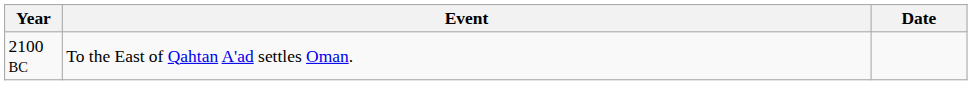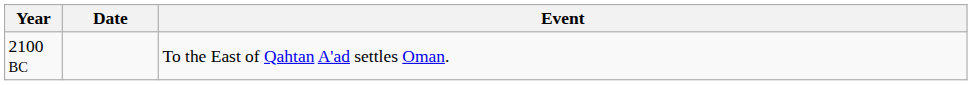 <table class="wikitable" width="100%">
 <tr>
 <th style="width:6%">Year</th>
+<th style="width:10%">Date</th>
 <th>Event</th>
-<th style="width:10%">Date</th>
 </tr>
 <tr>
 <td>2100 <small>BC</small></td>
+<td></td>
 <td>To the East of <a href='#'>Qahtan</a> <a href='#'>A'ad</a> settles <a href='#'>Oman</a>.</td>
-<td></td>
 </tr>
 </table>
